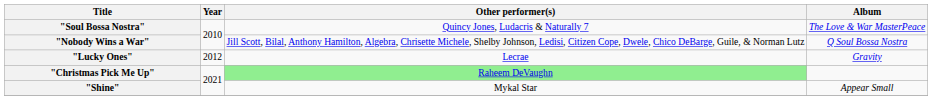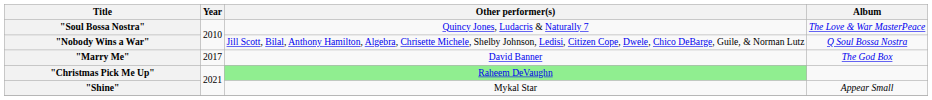 <table class="wikitable plainrowheaders" style="text-align:center;">
 <tr>
 <th scope="col" style="width:20em;">Title</th>
 <th scope="col">Year</th>
 <th scope="col">Other performer(s)</th>
 <th scope="col">Album</th>
 </tr>
 <tr>
 <th scope="row">"Soul Bossa Nostra"</th>
 <td rowspan="2">2010</td>
 <td><a href='#'>Quincy Jones</a>, <a href='#'>Ludacris</a> & <a href='#'>Naturally 7</a></td>
 <td><em><a href='#'>The Love & War MasterPeace</a></em></td>
 </tr>
 <tr>
 <th scope="row">"Nobody Wins a War"</th>
 <td><a href='#'>Jill Scott</a>, <a href='#'>Bilal</a>, <a href='#'>Anthony Hamilton</a>, <a href='#'>Algebra</a>, <a href='#'>Chrisette Michele</a>, Shelby Johnson, <a href='#'>Ledisi</a>, <a href='#'>Citizen Cope</a>, <a href='#'>Dwele</a>, <a href='#'>Chico DeBarge</a>, Guile, & Norman Lutz</td>
 <td><em><a href='#'>Q Soul Bossa Nostra</a></em> </td>
 </tr>
 <tr>
-<th scope="row">"Lucky Ones"</th>
-<td>2012</td>
-<td><a href='#'>Lecrae</a></td>
-<td><em><a href='#'>Gravity</a></em></td>
+<th scope="row">"Marry Me"</th>
+<td>2017</td>
+<td><a href='#'>David Banner</a></td>
+<td><em><a href='#'>The God Box</a></em></td>
 </tr>
 <tr>
 <th scope="row">"Christmas Pick Me Up"</th>
 <td rowspan="2">2021</td>
 <td style="background: lightgreen;"><a href='#'>Raheem DeVaughn</a></td>
 <td></td>
 </tr>
 <tr>
 <th scope="row">"Shine"</th>
 <td>Mykal Star</td>
 <td><em>Appear Small</em></td>
 </tr>
 <tr>
 </tr>
 </table>
